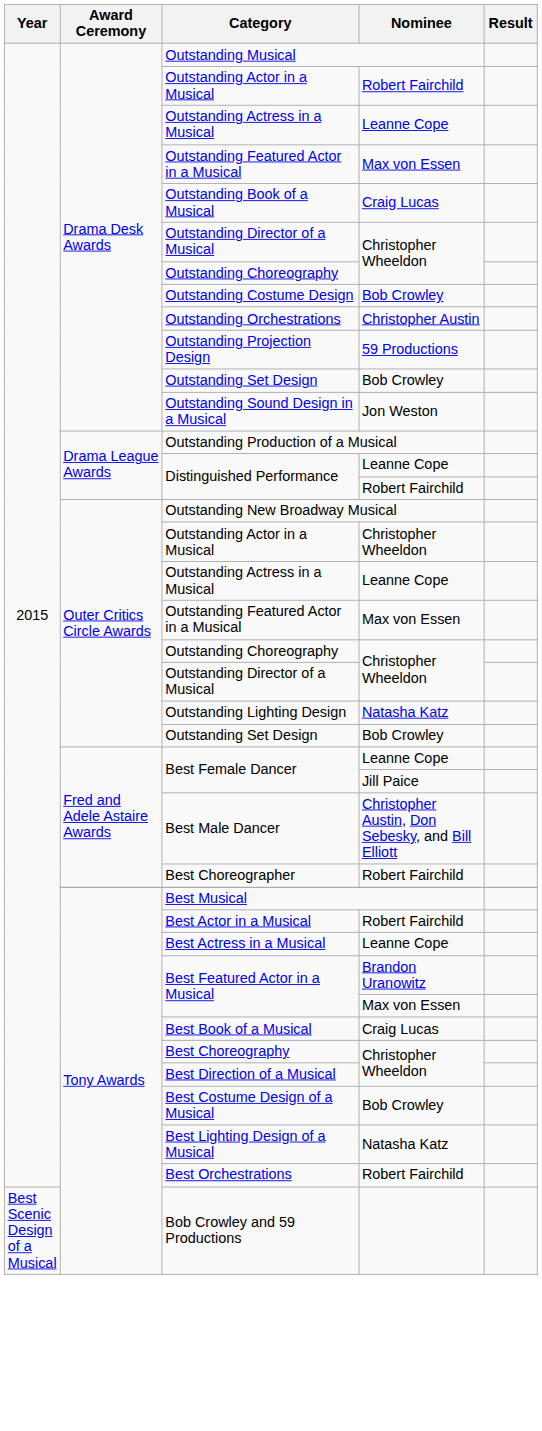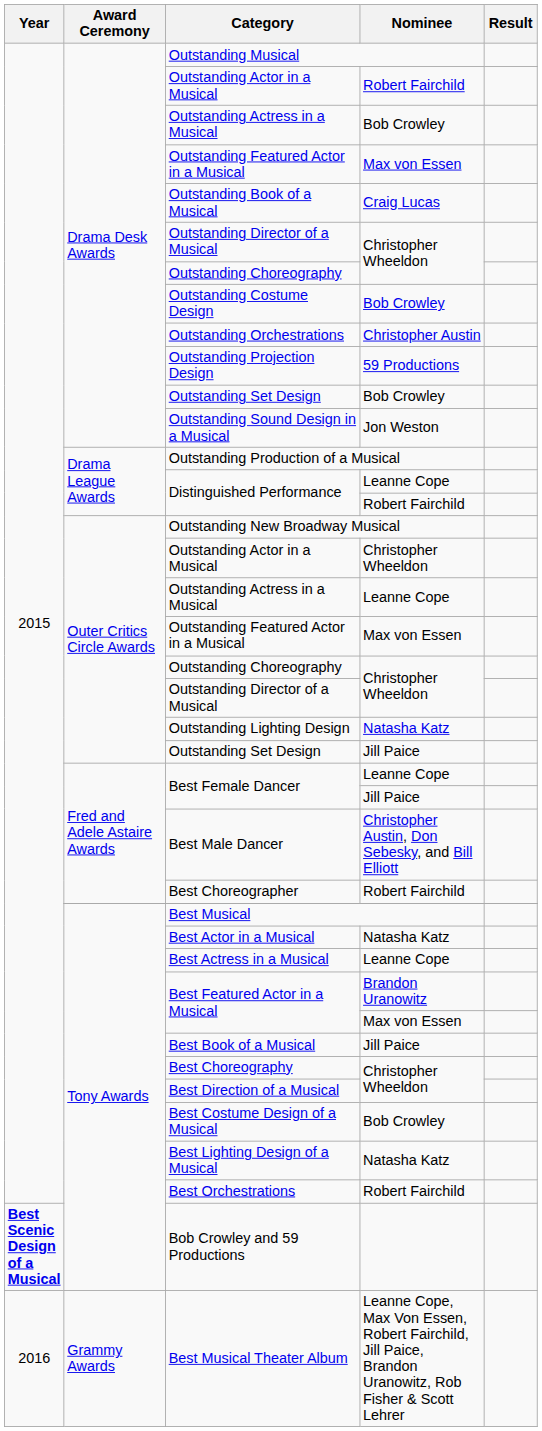 <table class="wikitable" style="width:95%;">
 <tr>
 <th style="width:5%;">Year</th>
 <th style="width:20%;">Award Ceremony</th>
 <th style="width:40%;">Category</th>
 <th style="width:25%;">Nominee</th>
 <th style="width:10%;">Result</th>
 </tr>
 <tr>
 <td rowspan="39" style="text-align:center;">2015</td>
 <td rowspan="12"><a href='#'>Drama Desk Awards</a></td>
 <td colspan="2"><a href='#'>Outstanding Musical</a></td>
 <td></td>
 </tr>
 <tr>
 <td><a href='#'>Outstanding Actor in a Musical</a></td>
 <td><a href='#'>Robert Fairchild</a></td>
 <td></td>
 </tr>
 <tr>
 <td><a href='#'>Outstanding Actress in a Musical</a></td>
-<td><a href='#'>Leanne Cope</a></td>
+<td>Bob Crowley</td>
 <td></td>
 </tr>
 <tr>
 <td><a href='#'>Outstanding Featured Actor in a Musical</a></td>
 <td><a href='#'>Max von Essen</a></td>
 <td></td>
 </tr>
 <tr>
 <td><a href='#'>Outstanding Book of a Musical</a></td>
 <td><a href='#'>Craig Lucas</a></td>
 <td></td>
 </tr>
 <tr>
 <td><a href='#'>Outstanding Director of a Musical</a></td>
 <td rowspan=2>Christopher Wheeldon</td>
 <td></td>
 </tr>
 <tr>
 <td><a href='#'>Outstanding Choreography</a></td>
 <td></td>
 </tr>
 <tr>
 <td><a href='#'>Outstanding Costume Design</a></td>
 <td><a href='#'>Bob Crowley</a></td>
 <td></td>
 </tr>
 <tr>
 <td><a href='#'>Outstanding Orchestrations</a></td>
 <td><a href='#'>Christopher Austin</a></td>
 <td></td>
 </tr>
 <tr>
 <td><a href='#'>Outstanding Projection Design</a></td>
 <td><a href='#'>59 Productions</a></td>
 <td></td>
 </tr>
 <tr>
 <td><a href='#'>Outstanding Set Design</a></td>
 <td>Bob Crowley</td>
 <td></td>
 </tr>
 <tr>
 <td><a href='#'>Outstanding Sound Design in a Musical</a></td>
 <td>Jon Weston</td>
 <td></td>
 </tr>
 <tr>
 <td rowspan="3"><a href='#'>Drama League Awards</a></td>
 <td colspan="2">Outstanding Production of a Musical</td>
 <td></td>
 </tr>
 <tr>
 <td rowspan="2">Distinguished Performance</td>
 <td>Leanne Cope</td>
 <td></td>
 </tr>
 <tr>
 <td>Robert Fairchild</td>
 <td></td>
 </tr>
 <tr>
 <td rowspan="8"><a href='#'>Outer Critics Circle Awards</a></td>
 <td colspan="2">Outstanding New Broadway Musical</td>
 <td></td>
 </tr>
 <tr>
 <td>Outstanding Actor in a Musical</td>
 <td>Christopher Wheeldon</td>
 <td></td>
 </tr>
 <tr>
 <td>Outstanding Actress in a Musical</td>
 <td>Leanne Cope</td>
 <td></td>
 </tr>
 <tr>
 <td>Outstanding Featured Actor in a Musical</td>
 <td>Max von Essen</td>
 <td></td>
 </tr>
 <tr>
 <td>Outstanding Choreography</td>
 <td rowspan="2">Christopher Wheeldon</td>
 <td></td>
 </tr>
 <tr>
 <td>Outstanding Director of a Musical</td>
 <td></td>
 </tr>
 <tr>
 <td>Outstanding Lighting Design</td>
 <td><a href='#'>Natasha Katz</a></td>
 <td></td>
 </tr>
 <tr>
 <td>Outstanding Set Design</td>
-<td>Bob Crowley</td>
+<td>Jill Paice</td>
 <td></td>
 </tr>
 <tr>
 <td rowspan="4"><a href='#'>Fred and Adele Astaire Awards</a></td>
 <td rowspan="2">Best Female Dancer</td>
 <td>Leanne Cope</td>
 <td></td>
 </tr>
 <tr>
 <td>Jill Paice</td>
 <td></td>
 </tr>
 <tr>
 <td>Best Male Dancer</td>
 <td><a href='#'>Christopher Austin</a>, <a href='#'>Don Sebesky</a>, and <a href='#'>Bill Elliott</a></td>
 <td></td>
 </tr>
 <tr>
 <td>Best Choreographer</td>
 <td>Robert Fairchild</td>
 <td></td>
 </tr>
 <tr>
 </tr>
 <tr>
 <td rowspan="12"><a href='#'>Tony Awards</a></td>
 <td colspan="2"><a href='#'>Best Musical</a></td>
 <td></td>
 </tr>
 <tr>
 <td><a href='#'>Best Actor in a Musical</a></td>
-<td>Robert Fairchild</td>
+<td>Natasha Katz</td>
 <td></td>
 </tr>
 <tr>
 <td><a href='#'>Best Actress in a Musical</a></td>
 <td>Leanne Cope</td>
 <td></td>
 </tr>
 <tr>
 <td rowspan="2"><a href='#'>Best Featured Actor in a Musical</a></td>
 <td><a href='#'>Brandon Uranowitz</a></td>
 <td></td>
 </tr>
 <tr>
 <td>Max von Essen</td>
 <td></td>
 </tr>
 <tr>
 <td><a href='#'>Best Book of a Musical</a></td>
-<td>Craig Lucas</td>
+<td>Jill Paice</td>
 <td></td>
 </tr>
 <tr>
 <td><a href='#'>Best Choreography</a></td>
 <td rowspan="2">Christopher Wheeldon</td>
 <td></td>
 </tr>
 <tr>
 <td><a href='#'>Best Direction of a Musical</a></td>
 <td></td>
 </tr>
 <tr>
 <td><a href='#'>Best Costume Design of a Musical</a></td>
 <td>Bob Crowley</td>
 <td></td>
 </tr>
 <tr>
 <td><a href='#'>Best Lighting Design of a Musical</a></td>
 <td>Natasha Katz</td>
 <td></td>
 </tr>
 <tr>
 <td><a href='#'>Best Orchestrations</a></td>
 <td>Robert Fairchild</td>
 <td></td>
 </tr>
 <tr>
-<td><a href='#'>Best Scenic Design of a Musical</a></td>
+<td><strong><a href='#'>Best Scenic Design of a Musical</a></strong></td>
 <td>Bob Crowley and 59 Productions</td>
 <td></td>
 </tr>
+<tr>
+<td align="center">2016</td>
+<td><a href='#'>Grammy Awards</a></td>
+<td><a href='#'>Best Musical Theater Album</a></td>
+<td>Leanne Cope, Max Von Essen, Robert Fairchild, Jill Paice, Brandon Uranowitz, Rob Fisher & Scott Lehrer</td>
+<td></td>
+</tr>
 </table>
